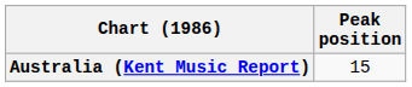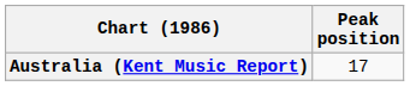 <table class="wikitable sortable plainrowheaders" style="text-align:center">
 <tr>
 <th>Chart (1986)</th>
 <th>Peak<br>position</th>
 </tr>
 <tr>
 <th scope="row">Australia (<a href='#'>Kent Music Report</a>)</th>
-<td>15</td>
+<td>17</td>
 </tr>
 </table>
